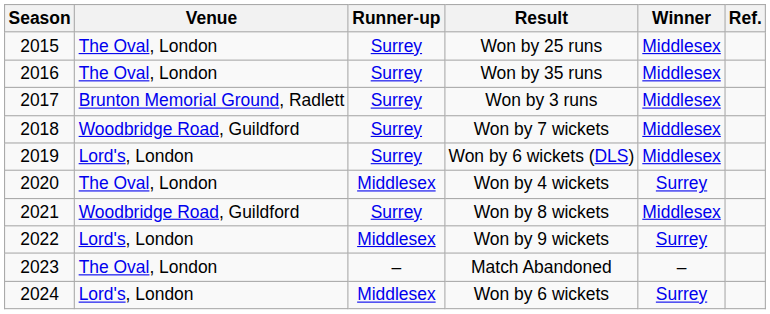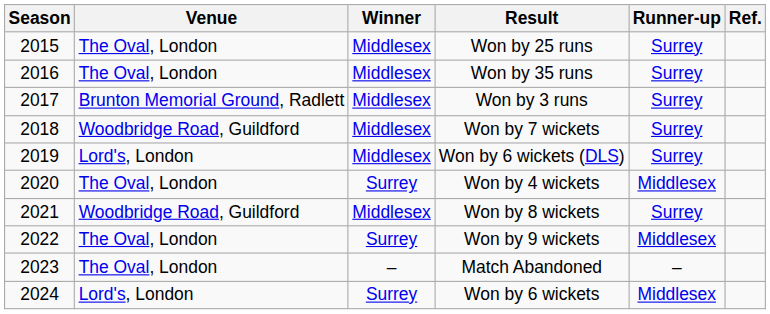 <table class="wikitable">
 <tr>
 <th>Season</th>
 <th>Venue</th>
+<th>Winner</th>
+<th>Result</th>
 <th>Runner-up</th>
-<th>Result</th>
-<th>Winner</th>
 <th>Ref.</th>
 </tr>
 <tr align=center>
 <td>2015</td>
 <td align=left><a href='#'>The Oval</a>, London</td>
+<td><a href='#'>Middlesex</a></td>
+<td>Won by 25 runs</td>
 <td><a href='#'>Surrey</a></td>
-<td>Won by 25 runs</td>
-<td><a href='#'>Middlesex</a></td>
 <td></td>
 </tr>
 <tr align=center>
 <td>2016</td>
 <td align=left><a href='#'>The Oval</a>, London</td>
+<td><a href='#'>Middlesex</a></td>
+<td>Won by 35 runs</td>
 <td><a href='#'>Surrey</a></td>
-<td>Won by 35 runs</td>
-<td><a href='#'>Middlesex</a></td>
 <td></td>
 </tr>
 <tr align=center>
 <td>2017</td>
 <td align=left><a href='#'>Brunton Memorial Ground</a>, Radlett</td>
+<td><a href='#'>Middlesex</a></td>
+<td>Won by 3 runs</td>
 <td><a href='#'>Surrey</a></td>
-<td>Won by 3 runs</td>
-<td><a href='#'>Middlesex</a></td>
 <td></td>
 </tr>
 <tr align=center>
 <td>2018</td>
 <td align=left><a href='#'>Woodbridge Road</a>, Guildford</td>
+<td><a href='#'>Middlesex</a></td>
+<td>Won by 7 wickets</td>
 <td><a href='#'>Surrey</a></td>
-<td>Won by 7 wickets</td>
-<td><a href='#'>Middlesex</a></td>
 <td></td>
 </tr>
 <tr align=center>
 <td>2019</td>
 <td align=left><a href='#'>Lord's</a>, London</td>
+<td><a href='#'>Middlesex</a></td>
+<td>Won by 6 wickets (<a href='#'>DLS</a>)</td>
 <td><a href='#'>Surrey</a></td>
-<td>Won by 6 wickets (<a href='#'>DLS</a>)</td>
-<td><a href='#'>Middlesex</a></td>
 <td></td>
 </tr>
 <tr align=center>
 <td>2020</td>
 <td align=left><a href='#'>The Oval</a>, London</td>
+<td><a href='#'>Surrey</a></td>
+<td>Won by 4 wickets</td>
 <td><a href='#'>Middlesex</a></td>
-<td>Won by 4 wickets</td>
-<td><a href='#'>Surrey</a></td>
 <td></td>
 </tr>
 <tr align=center>
 <td>2021</td>
 <td align=left><a href='#'>Woodbridge Road</a>, Guildford</td>
+<td><a href='#'>Middlesex</a></td>
+<td>Won by 8 wickets</td>
 <td><a href='#'>Surrey</a></td>
-<td>Won by 8 wickets</td>
-<td><a href='#'>Middlesex</a></td>
 <td></td>
 </tr>
 <tr align=center>
 <td>2022</td>
-<td align=left><a href='#'>Lord's</a>, London</td>
+<td align=left><a href='#'>The Oval</a>, London</td>
+<td><a href='#'>Surrey</a></td>
+<td>Won by 9 wickets</td>
 <td><a href='#'>Middlesex</a></td>
-<td>Won by 9 wickets</td>
-<td><a href='#'>Surrey</a></td>
 <td></td>
 </tr>
 <tr align=center>
 <td>2023</td>
 <td align=left><a href='#'>The Oval</a>, London</td>
 <td>–</td>
 <td>Match Abandoned</td>
 <td>–</td>
 <td></td>
 </tr>
 <tr align=center>
 <td>2024</td>
 <td align=left><a href='#'>Lord's</a>, London</td>
+<td><a href='#'>Surrey</a></td>
+<td>Won by 6 wickets</td>
 <td><a href='#'>Middlesex</a></td>
-<td>Won by 6 wickets</td>
-<td><a href='#'>Surrey</a></td>
 <td></td>
 </tr>
 </table>
